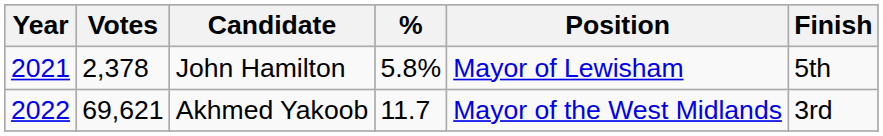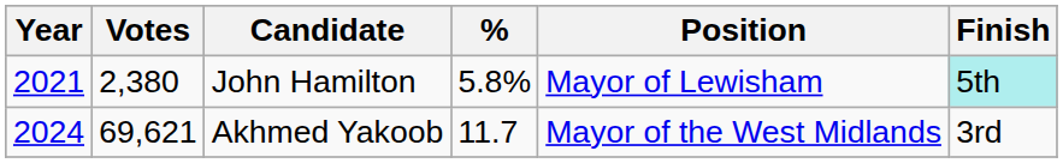 <table class="wikitable">
 <tr>
 <th>Year</th>
 <th>Votes</th>
 <th>Candidate</th>
 <th>%</th>
 <th>Position</th>
 <th>Finish</th>
 </tr>
 <tr>
 <td><a href='#'>2021</a></td>
-<td>2,378</td>
+<td>2,380</td>
 <td>John Hamilton</td>
 <td>5.8%</td>
 <td><a href='#'>Mayor of Lewisham</a></td>
-<td>5th</td>
+<td style="background: paleturquoise;">5th</td>
 </tr>
 <tr>
-<td><a href='#'>2022</a></td>
+<td><a href='#'>2024</a></td>
 <td>69,621</td>
 <td>Akhmed Yakoob</td>
 <td>11.7</td>
 <td><a href='#'>Mayor of the West Midlands</a></td>
 <td>3rd</td>
 </tr>
 </table>
